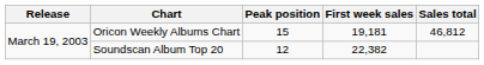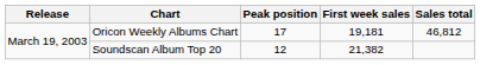 <table class="wikitable">
 <tr>
 <th>Release</th>
 <th>Chart</th>
 <th>Peak position</th>
 <th>First week sales</th>
 <th>Sales total</th>
 </tr>
 <tr>
 <td rowspan="2">March 19, 2003</td>
 <td>Oricon Weekly Albums Chart</td>
-<td align="center">15</td>
+<td align="center">17</td>
 <td align="center">19,181</td>
 <td align="center">46,812</td>
 </tr>
 <tr>
 <td>Soundscan Album Top 20</td>
 <td align="center">12</td>
-<td align="center">22,382</td>
+<td align="center">21,382</td>
 <td></td>
 </tr>
 </table>
